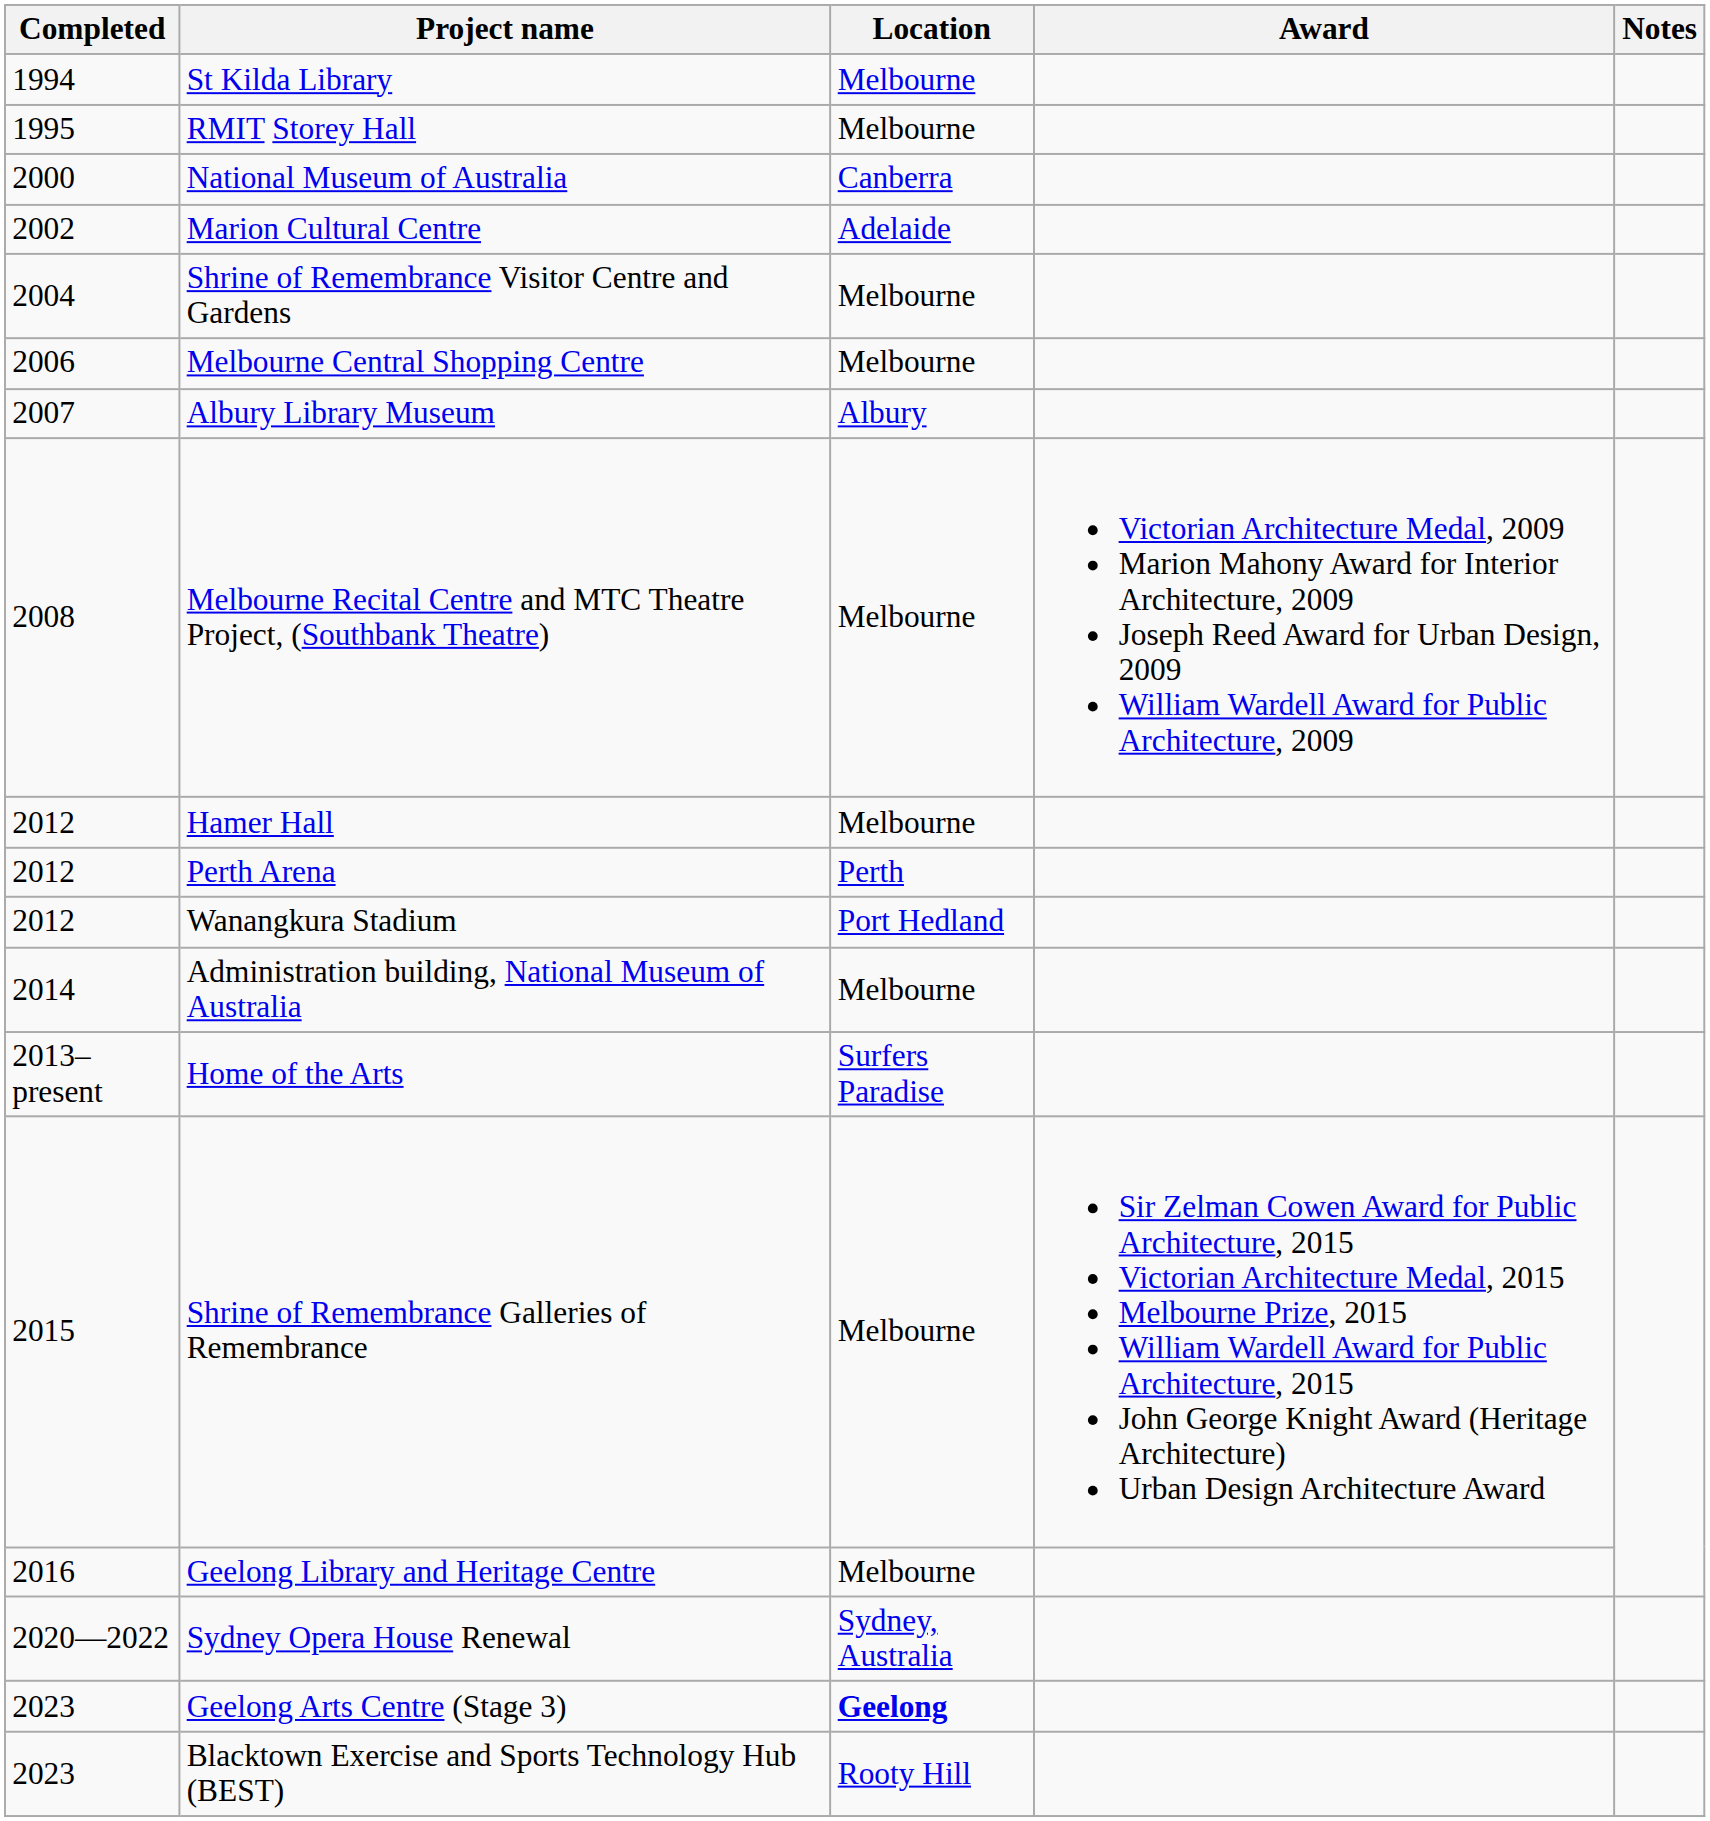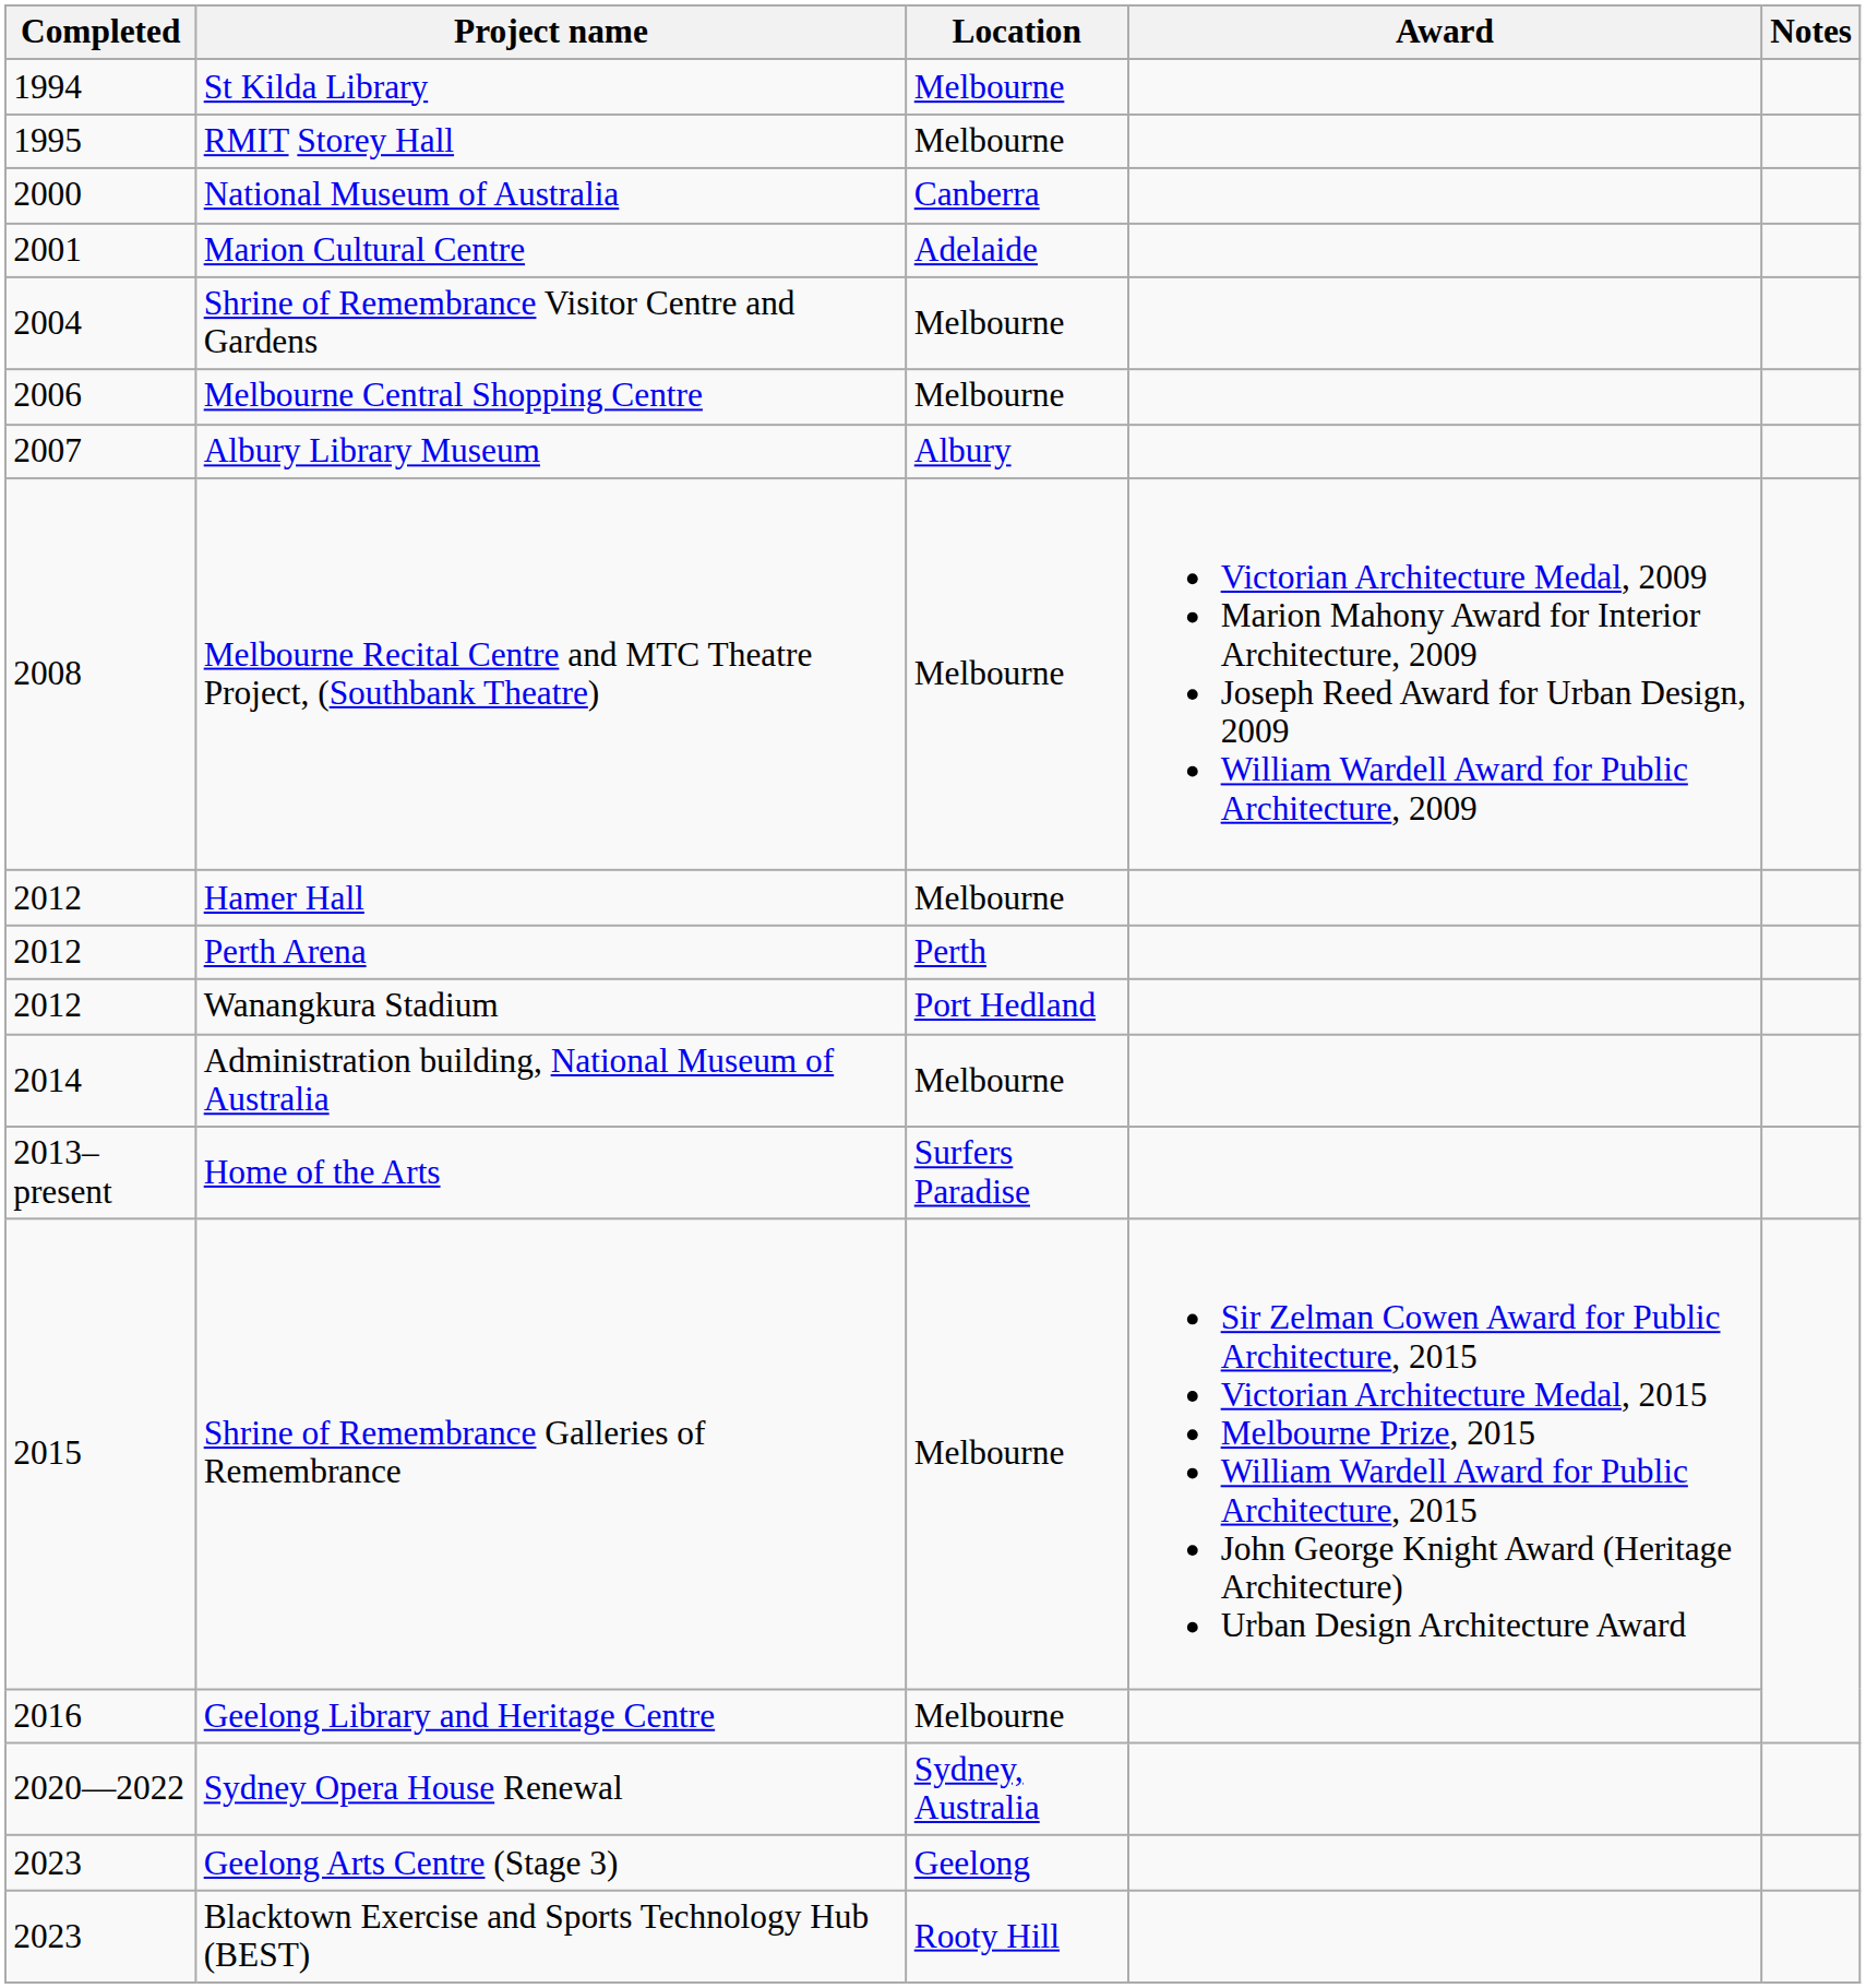 <table class="wikitable sortable">
 <tr>
 <th>Completed</th>
 <th>Project name</th>
 <th>Location</th>
 <th>Award</th>
 <th>Notes</th>
 </tr>
 <tr>
 <td>1994</td>
 <td><a href='#'>St Kilda Library</a></td>
 <td><a href='#'>Melbourne</a></td>
 <td></td>
 <td></td>
 </tr>
 <tr>
 <td>1995</td>
 <td><a href='#'>RMIT</a> <a href='#'>Storey Hall</a></td>
 <td>Melbourne</td>
 <td></td>
 <td></td>
 </tr>
 <tr>
 <td>2000</td>
 <td><a href='#'>National Museum of Australia</a></td>
 <td><a href='#'>Canberra</a></td>
 <td></td>
 <td></td>
 </tr>
 <tr>
-<td>2002</td>
+<td>2001</td>
 <td><a href='#'>Marion Cultural Centre</a></td>
 <td><a href='#'>Adelaide</a></td>
 <td></td>
 <td></td>
 </tr>
 <tr>
 <td>2004</td>
 <td><a href='#'>Shrine of Remembrance</a> Visitor Centre and Gardens</td>
 <td>Melbourne</td>
 <td></td>
 <td></td>
 </tr>
 <tr>
 <td>2006</td>
 <td><a href='#'>Melbourne Central Shopping Centre</a></td>
 <td>Melbourne</td>
 <td></td>
 <td></td>
 </tr>
 <tr>
 <td>2007</td>
 <td><a href='#'>Albury Library Museum</a></td>
 <td><a href='#'>Albury</a></td>
 <td></td>
 <td></td>
 </tr>
 <tr>
 <td>2008</td>
 <td><a href='#'>Melbourne Recital Centre</a> and MTC Theatre Project, (<a href='#'>Southbank Theatre</a>)</td>
 <td>Melbourne</td>
 <td><br><ul><li><a href='#'>Victorian Architecture Medal</a>, 2009</li><li>Marion Mahony Award for Interior Architecture, 2009</li><li>Joseph Reed Award for Urban Design, 2009</li><li><a href='#'>William Wardell Award for Public Architecture</a>, 2009</li></ul></td>
 </tr>
 <tr>
 <td>2012</td>
 <td><a href='#'>Hamer Hall</a></td>
 <td>Melbourne</td>
 <td></td>
 <td></td>
 </tr>
 <tr>
 <td>2012</td>
 <td><a href='#'>Perth Arena</a></td>
 <td><a href='#'>Perth</a></td>
 <td></td>
 <td></td>
 </tr>
 <tr>
 <td>2012</td>
 <td>Wanangkura Stadium</td>
 <td><a href='#'>Port Hedland</a></td>
 <td></td>
 <td></td>
 </tr>
 <tr>
 <td>2014</td>
 <td>Administration building, <a href='#'>National Museum of Australia</a></td>
 <td>Melbourne</td>
 <td></td>
 <td></td>
 </tr>
 <tr>
 <td>2013–present</td>
 <td><a href='#'>Home of the Arts</a></td>
 <td><a href='#'>Surfers Paradise</a></td>
 <td></td>
 <td></td>
 </tr>
 <tr>
 <td>2015</td>
 <td><a href='#'>Shrine of Remembrance</a> Galleries of Remembrance</td>
 <td>Melbourne</td>
 <td><br><ul><li><a href='#'>Sir Zelman Cowen Award for Public Architecture</a>, 2015</li><li><a href='#'>Victorian Architecture Medal</a>, 2015</li><li><a href='#'>Melbourne Prize</a>, 2015</li><li><a href='#'>William Wardell Award for Public Architecture</a>, 2015</li><li>John George Knight Award (Heritage Architecture)</li><li>Urban Design Architecture Award</li></ul></td>
 </tr>
 <tr>
 <td>2016</td>
 <td><a href='#'>Geelong Library and Heritage Centre</a></td>
 <td>Melbourne</td>
 <td></td>
 </tr>
 <tr>
 <td>2020—2022</td>
 <td><a href='#'>Sydney Opera House</a> Renewal</td>
 <td><a href='#'>Sydney, Australia</a></td>
 <td></td>
 <td></td>
 </tr>
 <tr>
 <td>2023</td>
 <td><a href='#'>Geelong Arts Centre</a> (Stage 3)</td>
-<td><strong><a href='#'>Geelong</a></strong></td>
+<td><a href='#'>Geelong</a></td>
 <td></td>
 <td></td>
 </tr>
 <tr>
 <td>2023</td>
 <td>Blacktown Exercise and Sports Technology Hub (BEST)</td>
 <td><a href='#'>Rooty Hill</a></td>
 <td></td>
 <td></td>
 </tr>
 </table>
